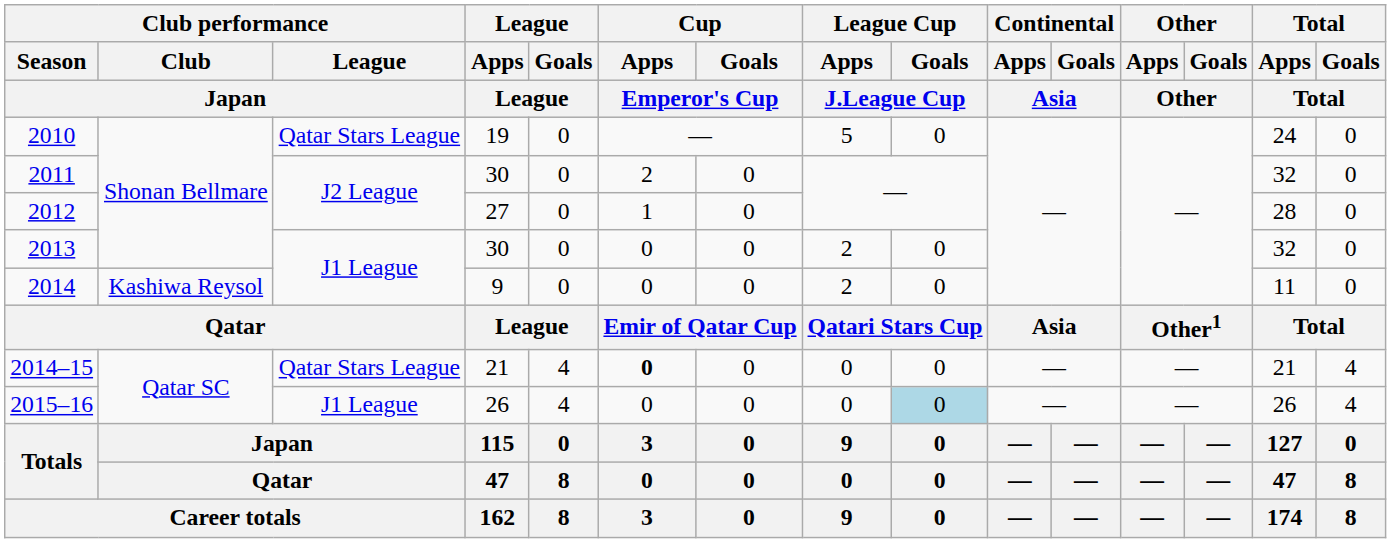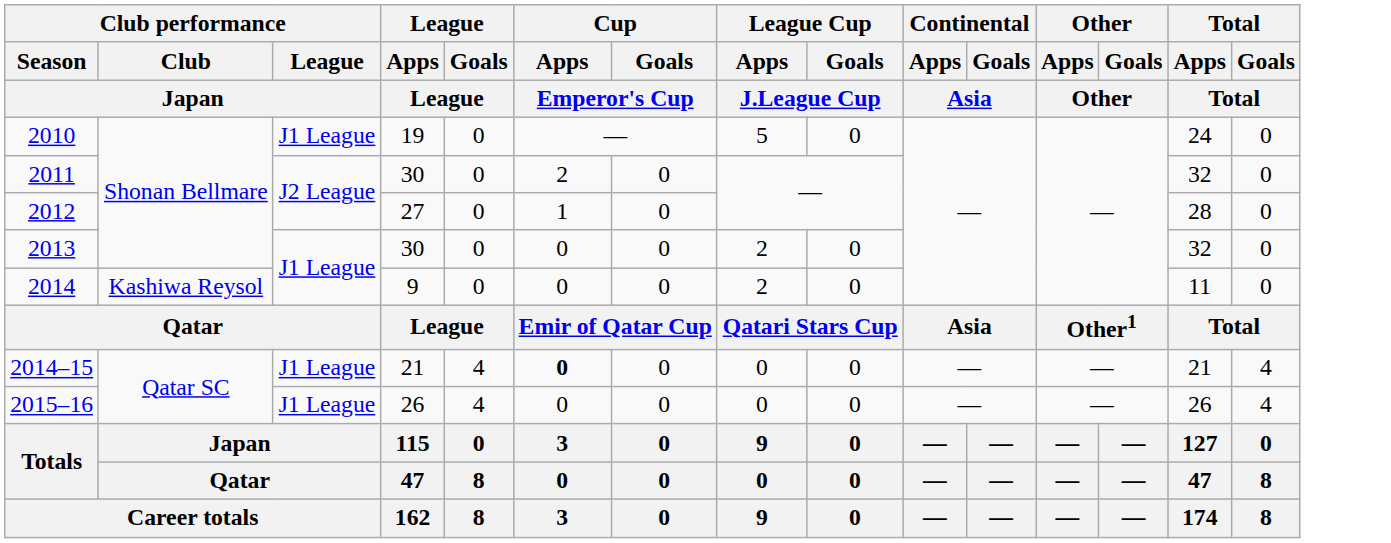 <table class="wikitable" style="text-align: center">
 <tr>
 <th colspan=3>Club performance</th>
 <th colspan=2>League</th>
 <th colspan=2>Cup</th>
 <th colspan=2>League Cup</th>
 <th colspan=2>Continental</th>
 <th colspan=2>Other</th>
 <th colspan=2>Total</th>
 </tr>
 <tr>
 <th>Season</th>
 <th>Club</th>
 <th>League</th>
 <th>Apps</th>
 <th>Goals</th>
 <th>Apps</th>
 <th>Goals</th>
 <th>Apps</th>
 <th>Goals</th>
 <th>Apps</th>
 <th>Goals</th>
 <th>Apps</th>
 <th>Goals</th>
 <th>Apps</th>
 <th>Goals</th>
 </tr>
 <tr>
 <th colspan="3">Japan</th>
 <th colspan="2">League</th>
 <th colspan="2"><a href='#'>Emperor's Cup</a></th>
 <th colspan="2"><a href='#'>J.League Cup</a></th>
 <th colspan="2"><a href='#'>Asia</a></th>
 <th colspan="2">Other</th>
 <th colspan="2">Total</th>
 </tr>
 <tr>
 <td><a href='#'>2010</a></td>
 <td rowspan="4" valign="center"><a href='#'>Shonan Bellmare</a></td>
-<td><a href='#'>Qatar Stars League</a></td>
+<td><a href='#'>J1 League</a></td>
 <td>19</td>
 <td>0</td>
 <td colspan="2">—</td>
 <td>5</td>
 <td>0</td>
 <td rowspan="5" colspan="2">—</td>
 <td rowspan="5" colspan="2">—</td>
 <td>24</td>
 <td>0</td>
 </tr>
 <tr>
 <td><a href='#'>2011</a></td>
 <td rowspan="2" valign="center"><a href='#'>J2 League</a></td>
 <td>30</td>
 <td>0</td>
 <td>2</td>
 <td>0</td>
 <td colspan="2" rowspan="2">—</td>
 <td>32</td>
 <td>0</td>
 </tr>
 <tr>
 <td><a href='#'>2012</a></td>
 <td>27</td>
 <td>0</td>
 <td>1</td>
 <td>0</td>
 <td>28</td>
 <td>0</td>
 </tr>
 <tr>
 <td><a href='#'>2013</a></td>
 <td rowspan="2" valign="center"><a href='#'>J1 League</a></td>
 <td>30</td>
 <td>0</td>
 <td>0</td>
 <td>0</td>
 <td>2</td>
 <td>0</td>
 <td>32</td>
 <td>0</td>
 </tr>
 <tr>
 <td><a href='#'>2014</a></td>
 <td><a href='#'>Kashiwa Reysol</a></td>
 <td>9</td>
 <td>0</td>
 <td>0</td>
 <td>0</td>
 <td>2</td>
 <td>0</td>
 <td>11</td>
 <td>0</td>
 </tr>
 <tr>
 <th colspan="3">Qatar</th>
 <th colspan="2">League</th>
 <th colspan="2"><a href='#'>Emir of Qatar Cup</a></th>
 <th colspan="2"><a href='#'>Qatari Stars Cup</a></th>
 <th colspan="2">Asia</th>
 <th colspan="2">Other<sup>1</sup></th>
 <th colspan="2">Total</th>
 </tr>
 <tr>
 <td><a href='#'>2014–15</a></td>
 <td rowspan="2" valign="center"><a href='#'>Qatar SC</a></td>
-<td><a href='#'>Qatar Stars League</a></td>
+<td><a href='#'>J1 League</a></td>
 <td>21</td>
 <td>4</td>
 <td><strong>0</strong></td>
 <td>0</td>
 <td>0</td>
 <td>0</td>
 <td colspan="2">—</td>
 <td colspan="2">—</td>
 <td>21</td>
 <td>4</td>
 </tr>
 <tr>
 <td><a href='#'>2015–16</a></td>
 <td><a href='#'>J1 League</a></td>
 <td>26</td>
 <td>4</td>
 <td>0</td>
 <td>0</td>
 <td>0</td>
-<td style="background: lightblue;">0</td>
+<td>0</td>
 <td colspan="2">—</td>
 <td colspan="2">—</td>
 <td>26</td>
 <td>4</td>
 </tr>
 <tr>
 <th rowspan="2">Totals</th>
 <th colspan="2">Japan</th>
 <th>115</th>
 <th>0</th>
 <th>3</th>
 <th>0</th>
 <th>9</th>
 <th>0</th>
 <th>—</th>
 <th>—</th>
 <th>—</th>
 <th>—</th>
 <th>127</th>
 <th>0</th>
 </tr>
 <tr>
 <th colspan="2">Qatar</th>
 <th>47</th>
 <th>8</th>
 <th>0</th>
 <th>0</th>
 <th>0</th>
 <th>0</th>
 <th>—</th>
 <th>—</th>
 <th>—</th>
 <th>—</th>
 <th>47</th>
 <th>8</th>
 </tr>
 <tr>
 <th colspan="3">Career totals</th>
 <th>162</th>
 <th>8</th>
 <th>3</th>
 <th>0</th>
 <th>9</th>
 <th>0</th>
 <th>—</th>
 <th>—</th>
 <th>—</th>
 <th>—</th>
 <th>174</th>
 <th>8</th>
 </tr>
 </table>
